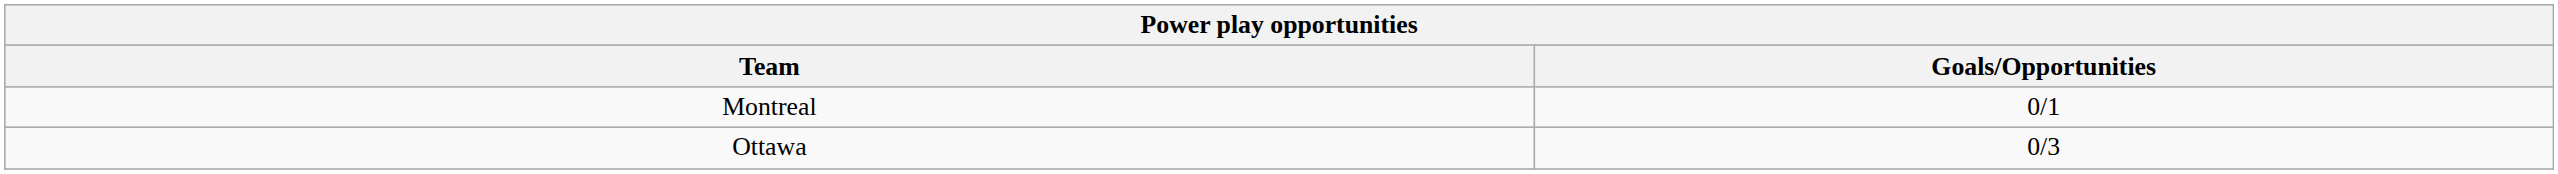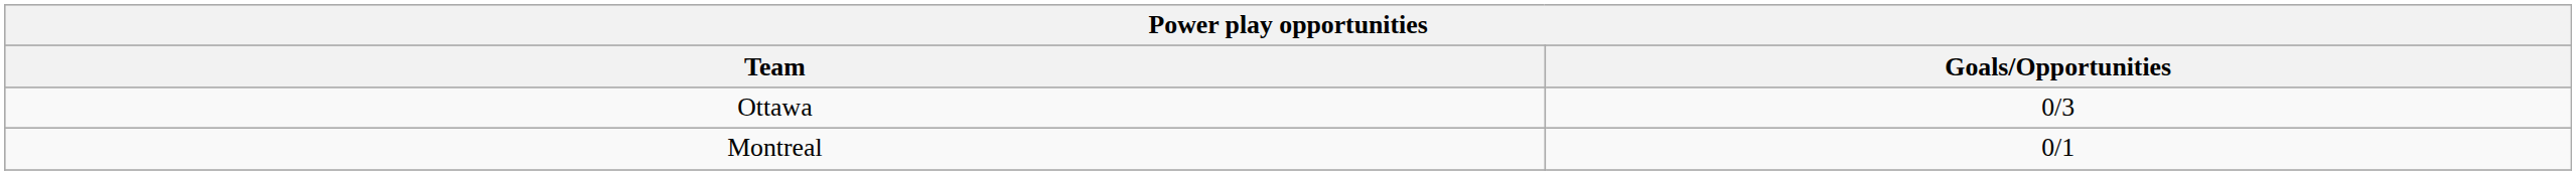 <table class="wikitable" style="width:100%;text-align: center;">
 <tr>
 <th colspan=2>Power play opportunities</th>
 </tr>
 <tr>
 <th style="width:60%;">Team</th>
 <th style="width:40%;">Goals/Opportunities</th>
 </tr>
 <tr>
+<td>Ottawa</td>
+<td>0/3</td>
+</tr>
+<tr>
 <td>Montreal</td>
 <td>0/1</td>
 </tr>
-<tr>
-<td>Ottawa</td>
-<td>0/3</td>
-</tr>
 </table>
